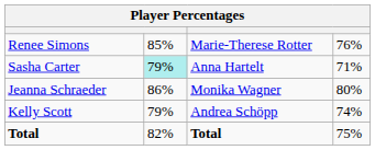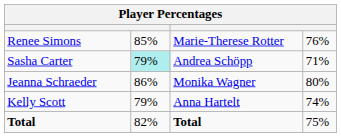 <table class="wikitable">
 <tr>
 <th colspan=4 width=400>Player Percentages</th>
 </tr>
 <tr>
 <th colspan=2 width=200></th>
 <th colspan=2 width=200></th>
 </tr>
 <tr>
 <td><a href='#'>Renee Simons</a></td>
 <td>85%</td>
 <td><a href='#'>Marie-Therese Rotter</a></td>
 <td>76%</td>
 </tr>
 <tr>
 <td><a href='#'>Sasha Carter</a></td>
 <td style="background: paleturquoise;">79%</td>
-<td><a href='#'>Anna Hartelt</a></td>
+<td><a href='#'>Andrea Schöpp</a></td>
 <td>71%</td>
 </tr>
 <tr>
 <td><a href='#'>Jeanna Schraeder</a></td>
 <td>86%</td>
 <td><a href='#'>Monika Wagner</a></td>
 <td>80%</td>
 </tr>
 <tr>
 <td><a href='#'>Kelly Scott</a></td>
 <td>79%</td>
-<td><a href='#'>Andrea Schöpp</a></td>
+<td><a href='#'>Anna Hartelt</a></td>
 <td>74%</td>
 </tr>
 <tr>
 <td><strong>Total</strong></td>
 <td>82%</td>
 <td><strong>Total</strong></td>
 <td>75%</td>
 </tr>
 </table>
